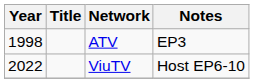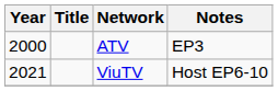 <table class="wikitable plainrowheaders">
 <tr>
 <th scope="col">Year</th>
 <th scope="col">Title</th>
 <th scope="col">Network</th>
 <th scope="col">Notes</th>
 </tr>
 <tr>
-<td>1998</td>
+<td>2000</td>
 <td></td>
 <td><a href='#'>ATV</a></td>
 <td>EP3</td>
 </tr>
 <tr>
-<td>2022</td>
+<td>2021</td>
 <td></td>
 <td><a href='#'>ViuTV</a></td>
 <td>Host EP6-10</td>
 </tr>
 <tr>
 </tr>
 </table>
